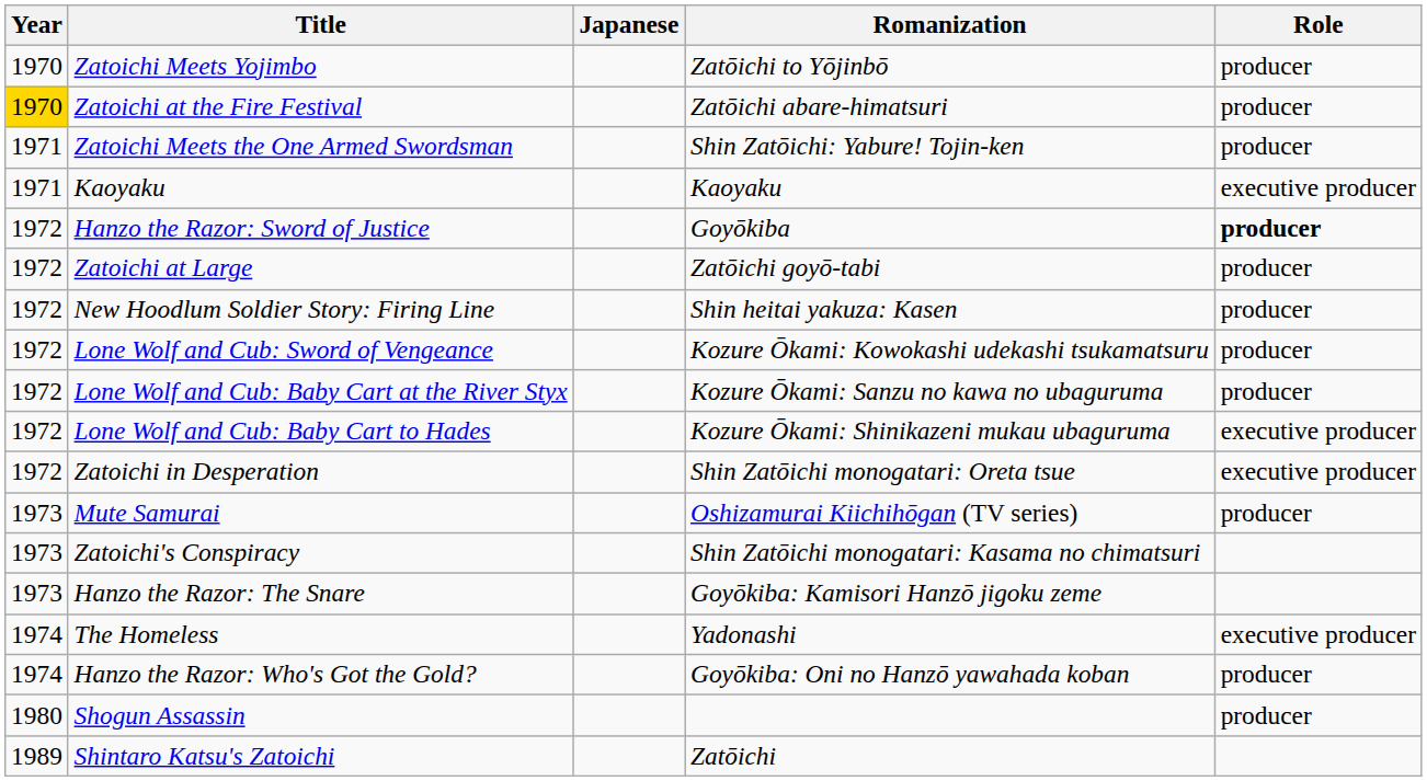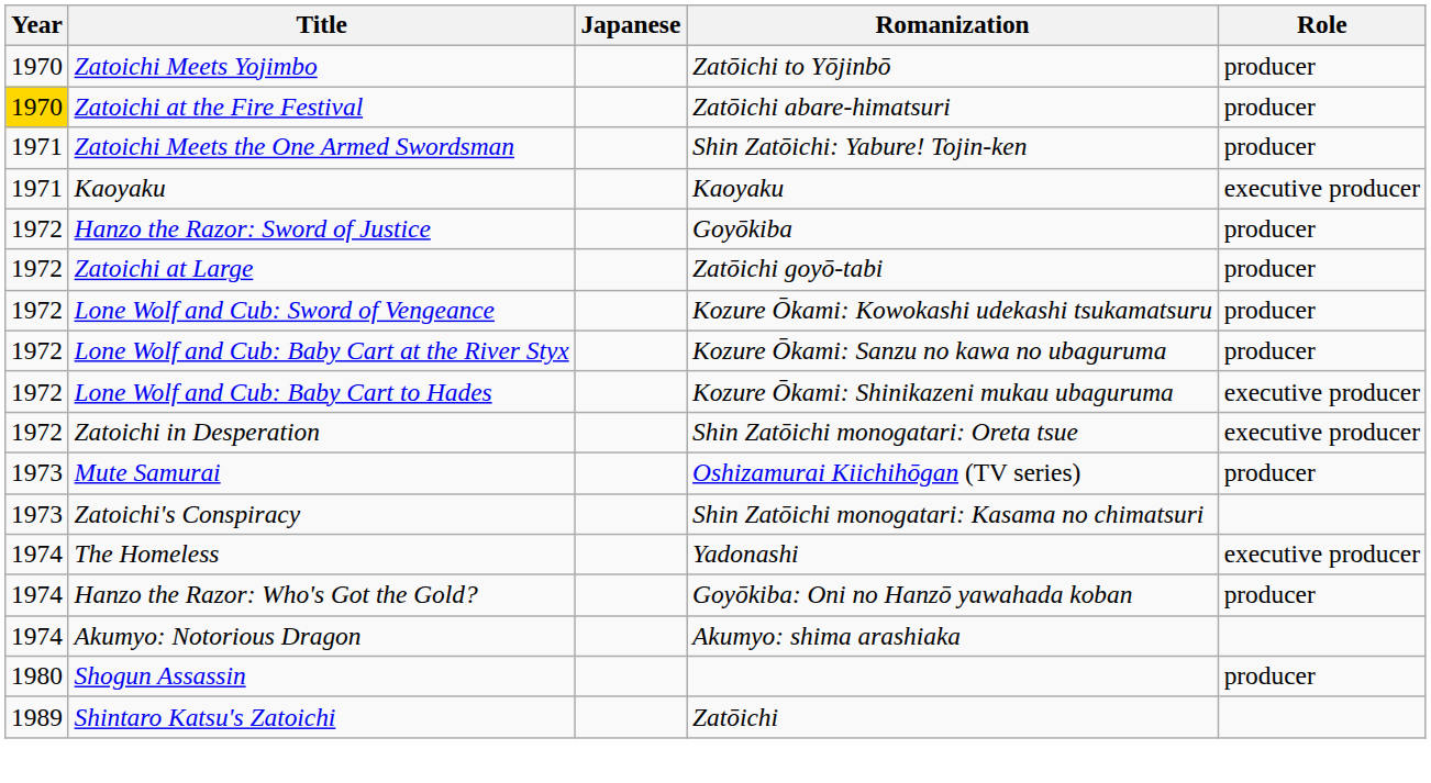 <table class="wikitable">
 <tr>
 <th>Year</th>
 <th>Title</th>
 <th>Japanese</th>
 <th>Romanization</th>
 <th>Role</th>
 </tr>
 <tr>
 <td>1970</td>
 <td><em><a href='#'>Zatoichi Meets Yojimbo</a></em></td>
 <td></td>
 <td><em>Zatōichi to Yōjinbō</em></td>
 <td>producer</td>
 </tr>
 <tr>
 <td style="background: gold;">1970</td>
 <td><em><a href='#'>Zatoichi at the Fire Festival</a></em></td>
 <td></td>
 <td><em>Zatōichi abare-himatsuri</em></td>
 <td>producer</td>
 </tr>
 <tr>
 <td>1971</td>
 <td><em><a href='#'>Zatoichi Meets the One Armed Swordsman</a></em></td>
 <td></td>
 <td><em>Shin Zatōichi: Yabure! Tojin-ken</em></td>
 <td>producer</td>
 </tr>
 <tr>
 <td>1971</td>
 <td><em>Kaoyaku</em></td>
 <td></td>
 <td><em>Kaoyaku</em></td>
 <td>executive producer</td>
 </tr>
 <tr>
 <td>1972</td>
 <td><em><a href='#'>Hanzo the Razor: Sword of Justice</a></em></td>
 <td></td>
 <td><em>Goyōkiba</em></td>
-<td><strong>producer</strong></td>
+<td>producer</td>
 </tr>
 <tr>
 <td>1972</td>
 <td><em><a href='#'>Zatoichi at Large</a></em></td>
 <td></td>
 <td><em>Zatōichi goyō-tabi</em></td>
-<td>producer</td>
-</tr>
-<tr>
-<td>1972</td>
-<td><em>New Hoodlum Soldier Story: Firing Line</em></td>
-<td></td>
-<td><em>Shin heitai yakuza: Kasen</em></td>
 <td>producer</td>
 </tr>
 <tr>
 <td>1972</td>
 <td><em><a href='#'>Lone Wolf and Cub: Sword of Vengeance</a></em></td>
 <td></td>
 <td><em>Kozure Ōkami: Kowokashi udekashi tsukamatsuru</em></td>
 <td>producer</td>
 </tr>
 <tr>
 <td>1972</td>
 <td><em><a href='#'>Lone Wolf and Cub: Baby Cart at the River Styx</a></em></td>
 <td></td>
 <td><em>Kozure Ōkami: Sanzu no kawa no ubaguruma</em></td>
 <td>producer</td>
 </tr>
 <tr>
 <td>1972</td>
 <td><em><a href='#'>Lone Wolf and Cub: Baby Cart to Hades</a></em></td>
 <td></td>
 <td><em>Kozure Ōkami: Shinikazeni mukau ubaguruma</em></td>
 <td>executive producer</td>
 </tr>
 <tr>
 <td>1972</td>
 <td><em>Zatoichi in Desperation</em></td>
 <td></td>
 <td><em>Shin Zatōichi monogatari: Oreta tsue</em></td>
 <td>executive producer</td>
 </tr>
 <tr>
 <td>1973</td>
 <td><em><a href='#'>Mute Samurai</a></em></td>
 <td></td>
 <td><em><a href='#'>Oshizamurai Kiichihōgan</a></em> (TV series)</td>
 <td>producer</td>
 </tr>
 <tr>
 <td>1973</td>
 <td><em>Zatoichi's Conspiracy</em></td>
 <td></td>
 <td><em>Shin Zatōichi monogatari: Kasama no chimatsuri</em></td>
 <td></td>
 </tr>
 <tr>
-<td>1973</td>
-<td><em>Hanzo the Razor: The Snare</em></td>
-<td></td>
-<td><em>Goyōkiba: Kamisori Hanzō jigoku zeme</em></td>
-<td></td>
-</tr>
-<tr>
 <td>1974</td>
 <td><em>The Homeless</em></td>
 <td></td>
 <td><em>Yadonashi</em></td>
 <td>executive producer</td>
 </tr>
 <tr>
 <td>1974</td>
 <td><em>Hanzo the Razor: Who's Got the Gold?</em></td>
 <td></td>
 <td><em>Goyōkiba: Oni no Hanzō yawahada koban</em></td>
 <td>producer</td>
+</tr>
+<tr>
+<td>1974</td>
+<td><em>Akumyo: Notorious Dragon</em></td>
+<td></td>
+<td><em>Akumyo: shima arashiaka</em></td>
+<td></td>
 </tr>
 <tr>
 <td>1980</td>
 <td><em><a href='#'>Shogun Assassin</a></em></td>
 <td></td>
 <td></td>
 <td>producer</td>
 </tr>
 <tr>
 <td>1989</td>
 <td><em><a href='#'>Shintaro Katsu's Zatoichi</a></em></td>
 <td></td>
 <td><em>Zatōichi</em></td>
 <td></td>
 </tr>
 </table>
